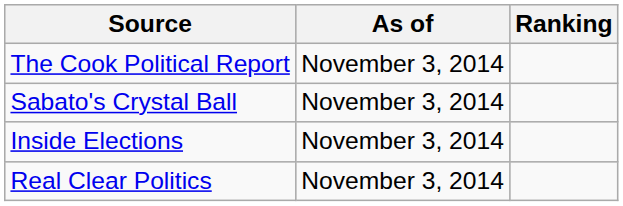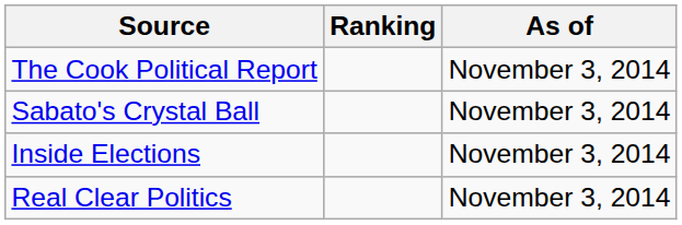 <table class="wikitable" style="text-align:center">
 <tr>
 <th>Source</th>
+<th>Ranking</th>
 <th>As of</th>
-<th>Ranking</th>
 </tr>
 <tr>
 <td align=left><a href='#'>The Cook Political Report</a></td>
+<td></td>
 <td>November 3, 2014</td>
-<td></td>
 </tr>
 <tr>
 <td align=left><a href='#'>Sabato's Crystal Ball</a></td>
+<td></td>
 <td>November 3, 2014</td>
-<td></td>
 </tr>
 <tr>
 <td align=left><a href='#'>Inside Elections</a></td>
+<td></td>
 <td>November 3, 2014</td>
-<td></td>
 </tr>
 <tr>
 <td align=left><a href='#'>Real Clear Politics</a></td>
+<td></td>
 <td>November 3, 2014</td>
-<td></td>
 </tr>
 </table>
